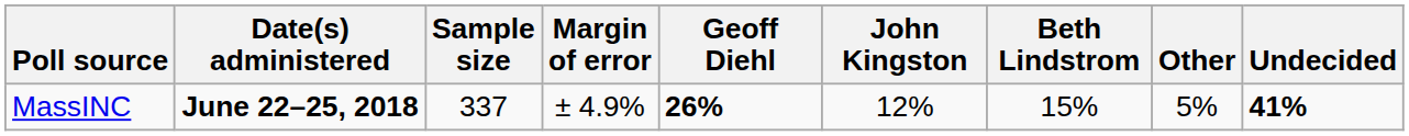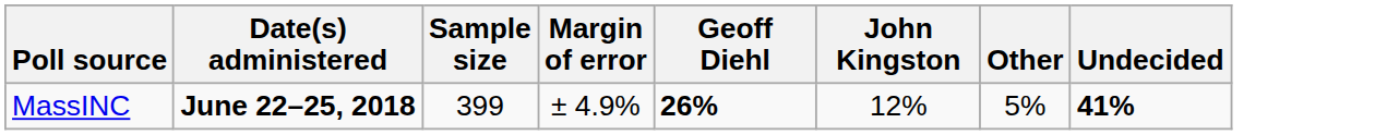 <table class="wikitable" style="font-size:90%">
 <tr valign=bottom>
 <th>Poll source</th>
 <th>Date(s)<br>administered</th>
 <th>Sample<br>size</th>
 <th>Margin<br>of error</th>
 <th style="width:75px;">Geoff<br>Diehl</th>
 <th style="width:75px;">John<br>Kingston</th>
-<th style="width:75px;">Beth<br>Lindstrom</th>
 <th>Other</th>
 <th>Undecided</th>
 </tr>
 <tr>
 <td><a href='#'>MassINC</a></td>
 <td align=center><strong>June 22–25, 2018</strong></td>
-<td align=center>337</td>
+<td align=center>399</td>
 <td align=center>± 4.9%</td>
 <td><strong>26%</strong></td>
 <td align=center>12%</td>
-<td align=center>15%</td>
 <td align=center>5%</td>
 <td><strong>41%</strong></td>
 </tr>
 </table>
